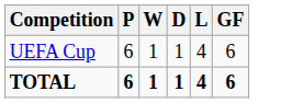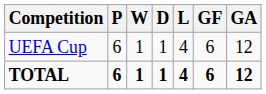 <table class="wikitable" style="text-align:center;">
 <tr>
 <th>Competition</th>
 <th>P</th>
 <th>W</th>
 <th>D</th>
 <th>L</th>
 <th>GF</th>
+<th>GA</th>
 </tr>
 <tr>
 <td style="text-align:left;"><a href='#'>UEFA Cup</a></td>
 <td>6</td>
 <td>1</td>
 <td>1</td>
 <td>4</td>
 <td>6</td>
+<td>12</td>
 </tr>
 <tr>
 <td style="text-align:left;"><strong>TOTAL</strong></td>
 <td><strong>6</strong></td>
 <td><strong>1</strong></td>
 <td><strong>1</strong></td>
 <td><strong>4</strong></td>
 <td><strong>6</strong></td>
+<td><strong>12</strong></td>
 </tr>
 </table>
